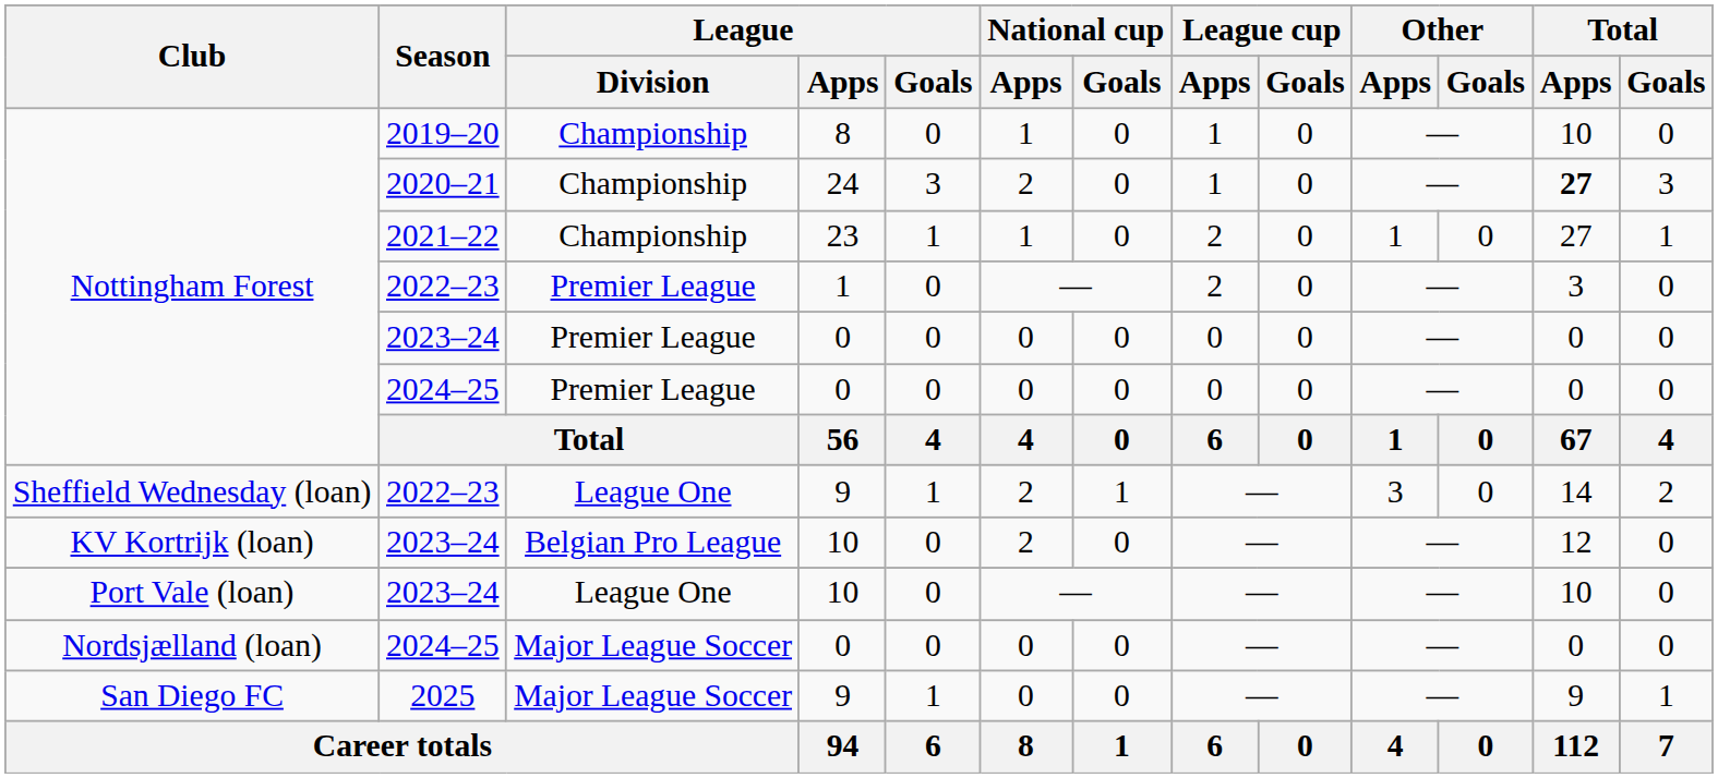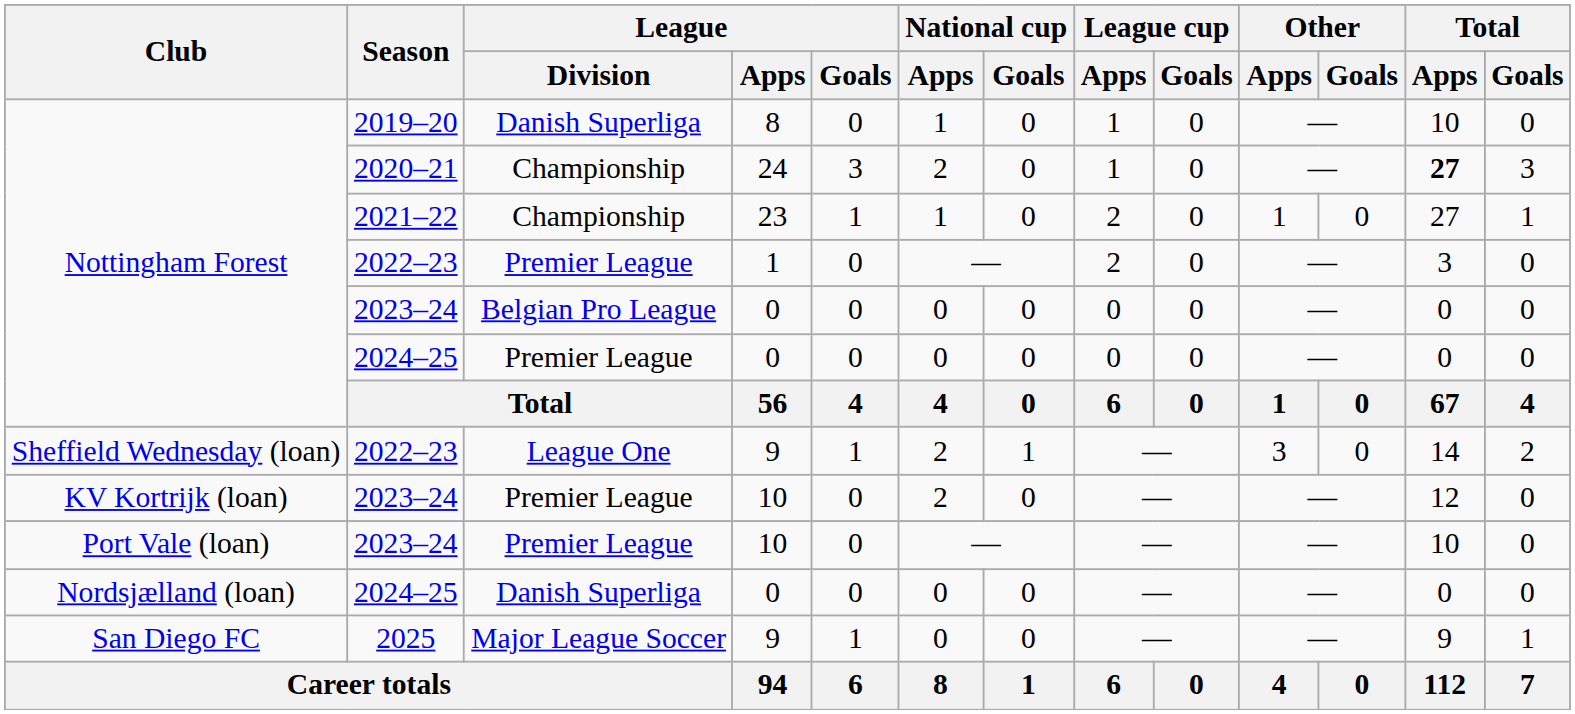 <table class="wikitable" style="text-align: center">
 <tr>
 <th rowspan=2>Club</th>
 <th rowspan=2>Season</th>
 <th colspan=3>League</th>
 <th colspan=2>National cup</th>
 <th colspan=2>League cup</th>
 <th colspan=2>Other</th>
 <th colspan=2>Total</th>
 </tr>
 <tr>
 <th>Division</th>
 <th>Apps</th>
 <th>Goals</th>
 <th>Apps</th>
 <th>Goals</th>
 <th>Apps</th>
 <th>Goals</th>
 <th>Apps</th>
 <th>Goals</th>
 <th>Apps</th>
 <th>Goals</th>
 </tr>
 <tr>
 <td rowspan=7><a href='#'>Nottingham Forest</a></td>
 <td><a href='#'>2019–20</a></td>
-<td><a href='#'>Championship</a></td>
+<td><a href='#'>Danish Superliga</a></td>
 <td>8</td>
 <td>0</td>
 <td>1</td>
 <td>0</td>
 <td>1</td>
 <td>0</td>
 <td colspan=2>—</td>
 <td>10</td>
 <td>0</td>
 </tr>
 <tr>
 <td><a href='#'>2020–21</a></td>
 <td>Championship</td>
 <td>24</td>
 <td>3</td>
 <td>2</td>
 <td>0</td>
 <td>1</td>
 <td>0</td>
 <td colspan=2>—</td>
 <td><strong>27</strong></td>
 <td>3</td>
 </tr>
 <tr>
 <td><a href='#'>2021–22</a></td>
 <td>Championship</td>
 <td>23</td>
 <td>1</td>
 <td>1</td>
 <td>0</td>
 <td>2</td>
 <td>0</td>
 <td>1</td>
 <td>0</td>
 <td>27</td>
 <td>1</td>
 </tr>
 <tr>
 <td><a href='#'>2022–23</a></td>
 <td><a href='#'>Premier League</a></td>
 <td>1</td>
 <td>0</td>
 <td colspan=2>—</td>
 <td>2</td>
 <td>0</td>
 <td colspan=2>—</td>
 <td>3</td>
 <td>0</td>
 </tr>
 <tr>
 <td><a href='#'>2023–24</a></td>
-<td>Premier League</td>
+<td><a href='#'>Belgian Pro League</a></td>
 <td>0</td>
 <td>0</td>
 <td>0</td>
 <td>0</td>
 <td>0</td>
 <td>0</td>
 <td colspan=2>—</td>
 <td>0</td>
 <td>0</td>
 </tr>
 <tr>
 <td><a href='#'>2024–25</a></td>
 <td>Premier League</td>
 <td>0</td>
 <td>0</td>
 <td>0</td>
 <td>0</td>
 <td>0</td>
 <td>0</td>
 <td colspan=2>—</td>
 <td>0</td>
 <td>0</td>
 </tr>
 <tr>
 <th colspan=2>Total</th>
 <th>56</th>
 <th>4</th>
 <th>4</th>
 <th>0</th>
 <th>6</th>
 <th>0</th>
 <th>1</th>
 <th>0</th>
 <th>67</th>
 <th>4</th>
 </tr>
 <tr>
 <td><a href='#'>Sheffield Wednesday</a> (loan)</td>
 <td><a href='#'>2022–23</a></td>
 <td><a href='#'>League One</a></td>
 <td>9</td>
 <td>1</td>
 <td>2</td>
 <td>1</td>
 <td colspan=2>—</td>
 <td>3</td>
 <td>0</td>
 <td>14</td>
 <td>2</td>
 </tr>
 <tr>
 <td><a href='#'>KV Kortrijk</a> (loan)</td>
 <td><a href='#'>2023–24</a></td>
-<td><a href='#'>Belgian Pro League</a></td>
+<td>Premier League</td>
 <td>10</td>
 <td>0</td>
 <td>2</td>
 <td>0</td>
 <td colspan=2>—</td>
 <td colspan=2>—</td>
 <td>12</td>
 <td>0</td>
 </tr>
 <tr>
 <td><a href='#'>Port Vale</a> (loan)</td>
 <td><a href='#'>2023–24</a></td>
-<td>League One</td>
+<td><a href='#'>Premier League</a></td>
 <td>10</td>
 <td>0</td>
 <td colspan=2>—</td>
 <td colspan=2>—</td>
 <td colspan=2>—</td>
 <td>10</td>
 <td>0</td>
 </tr>
 <tr>
 <td><a href='#'>Nordsjælland</a> (loan)</td>
 <td><a href='#'>2024–25</a></td>
-<td><a href='#'>Major League Soccer</a></td>
+<td><a href='#'>Danish Superliga</a></td>
 <td>0</td>
 <td>0</td>
 <td>0</td>
 <td>0</td>
 <td colspan=2>—</td>
 <td colspan=2>—</td>
 <td>0</td>
 <td>0</td>
 </tr>
 <tr>
 <td><a href='#'>San Diego FC</a></td>
 <td><a href='#'>2025</a></td>
 <td><a href='#'>Major League Soccer</a></td>
 <td>9</td>
 <td>1</td>
 <td>0</td>
 <td>0</td>
 <td colspan=2>—</td>
 <td colspan=2>—</td>
 <td>9</td>
 <td>1</td>
 </tr>
 <tr>
 <th colspan=3>Career totals</th>
 <th>94</th>
 <th>6</th>
 <th>8</th>
 <th>1</th>
 <th>6</th>
 <th>0</th>
 <th>4</th>
 <th>0</th>
 <th>112</th>
 <th>7</th>
 </tr>
 </table>
